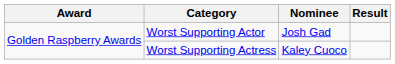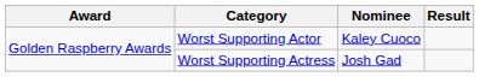 <table class="wikitable">
 <tr>
 <th>Award</th>
 <th>Category</th>
 <th>Nominee</th>
 <th>Result</th>
 </tr>
 <tr>
 <td rowspan=2><a href='#'>Golden Raspberry Awards</a></td>
 <td><a href='#'>Worst Supporting Actor</a></td>
-<td><a href='#'>Josh Gad</a></td>
+<td><a href='#'>Kaley Cuoco</a></td>
 <td></td>
 </tr>
 <tr>
 <td><a href='#'>Worst Supporting Actress</a></td>
-<td><a href='#'>Kaley Cuoco</a></td>
+<td><a href='#'>Josh Gad</a></td>
 <td></td>
 </tr>
 </table>
